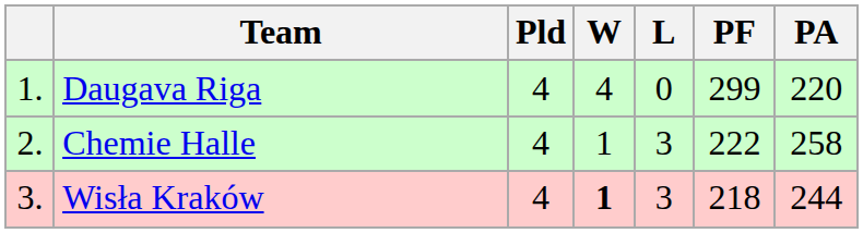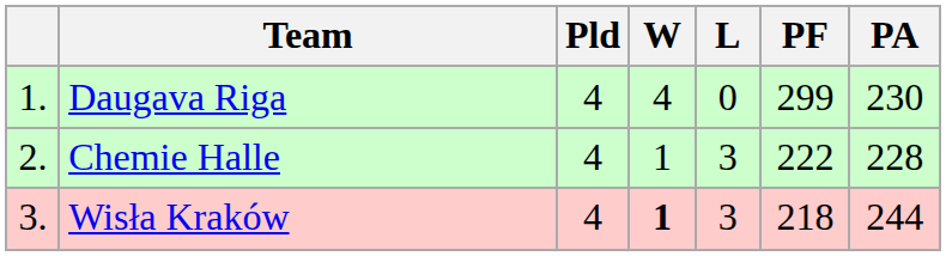 <table class=wikitable style="text-align:center">
 <tr>
 <th width=15></th>
 <th width=200>Team</th>
 <th width=20>Pld</th>
 <th width=20>W</th>
 <th width=20>L</th>
 <th width=30>PF</th>
 <th width=30>PA</th>
 </tr>
 <tr style="background: #ccffcc;">
 <td>1.</td>
 <td align=left> <a href='#'>Daugava Riga</a></td>
 <td>4</td>
 <td>4</td>
 <td>0</td>
 <td>299</td>
-<td>220</td>
+<td>230</td>
 </tr>
 <tr style="background: #ccffcc;">
 <td>2.</td>
 <td align=left> <a href='#'>Chemie Halle</a></td>
 <td>4</td>
 <td>1</td>
 <td>3</td>
 <td>222</td>
-<td>258</td>
+<td>228</td>
 </tr>
 <tr style="background: #ffcccc;">
 <td>3.</td>
 <td align=left> <a href='#'>Wisła Kraków</a></td>
 <td>4</td>
 <td><strong>1</strong></td>
 <td>3</td>
 <td>218</td>
 <td>244</td>
 </tr>
 </table>
